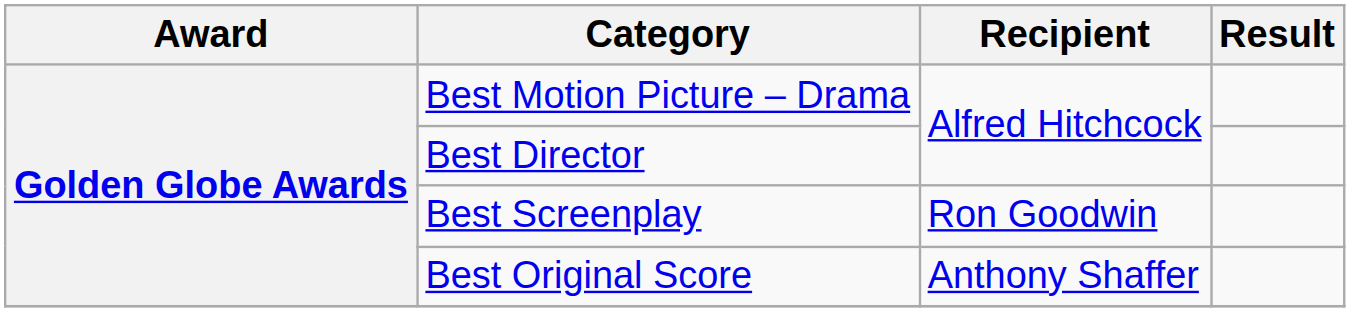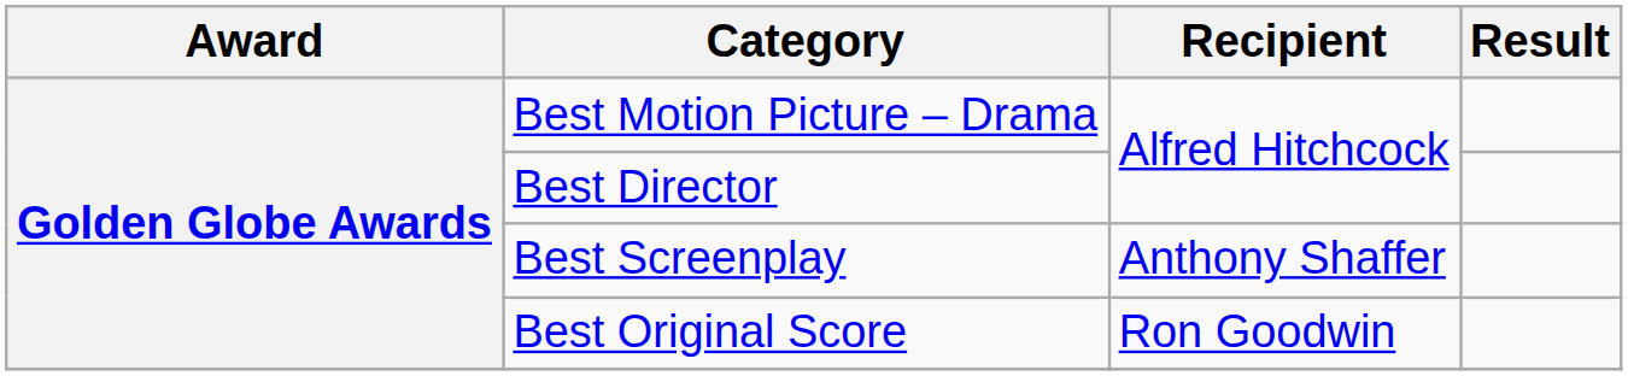 <table class="wikitable plainrowheaders">
 <tr>
 <th scope="col">Award</th>
 <th scope="col">Category</th>
 <th scope="col">Recipient</th>
 <th scope="col">Result</th>
 </tr>
 <tr>
 <th scope="row" rowspan=4><a href='#'>Golden Globe Awards</a></th>
 <td><a href='#'>Best Motion Picture – Drama</a></td>
 <td rowspan=2><a href='#'>Alfred Hitchcock</a></td>
 <td></td>
 </tr>
 <tr>
 <td><a href='#'>Best Director</a></td>
 <td></td>
 </tr>
 <tr>
 <td><a href='#'>Best Screenplay</a></td>
-<td><a href='#'>Ron Goodwin</a></td>
+<td><a href='#'>Anthony Shaffer</a></td>
 <td></td>
 </tr>
 <tr>
 <td><a href='#'>Best Original Score</a></td>
-<td><a href='#'>Anthony Shaffer</a></td>
+<td><a href='#'>Ron Goodwin</a></td>
 <td></td>
 </tr>
 <tr>
 </tr>
 </table>
